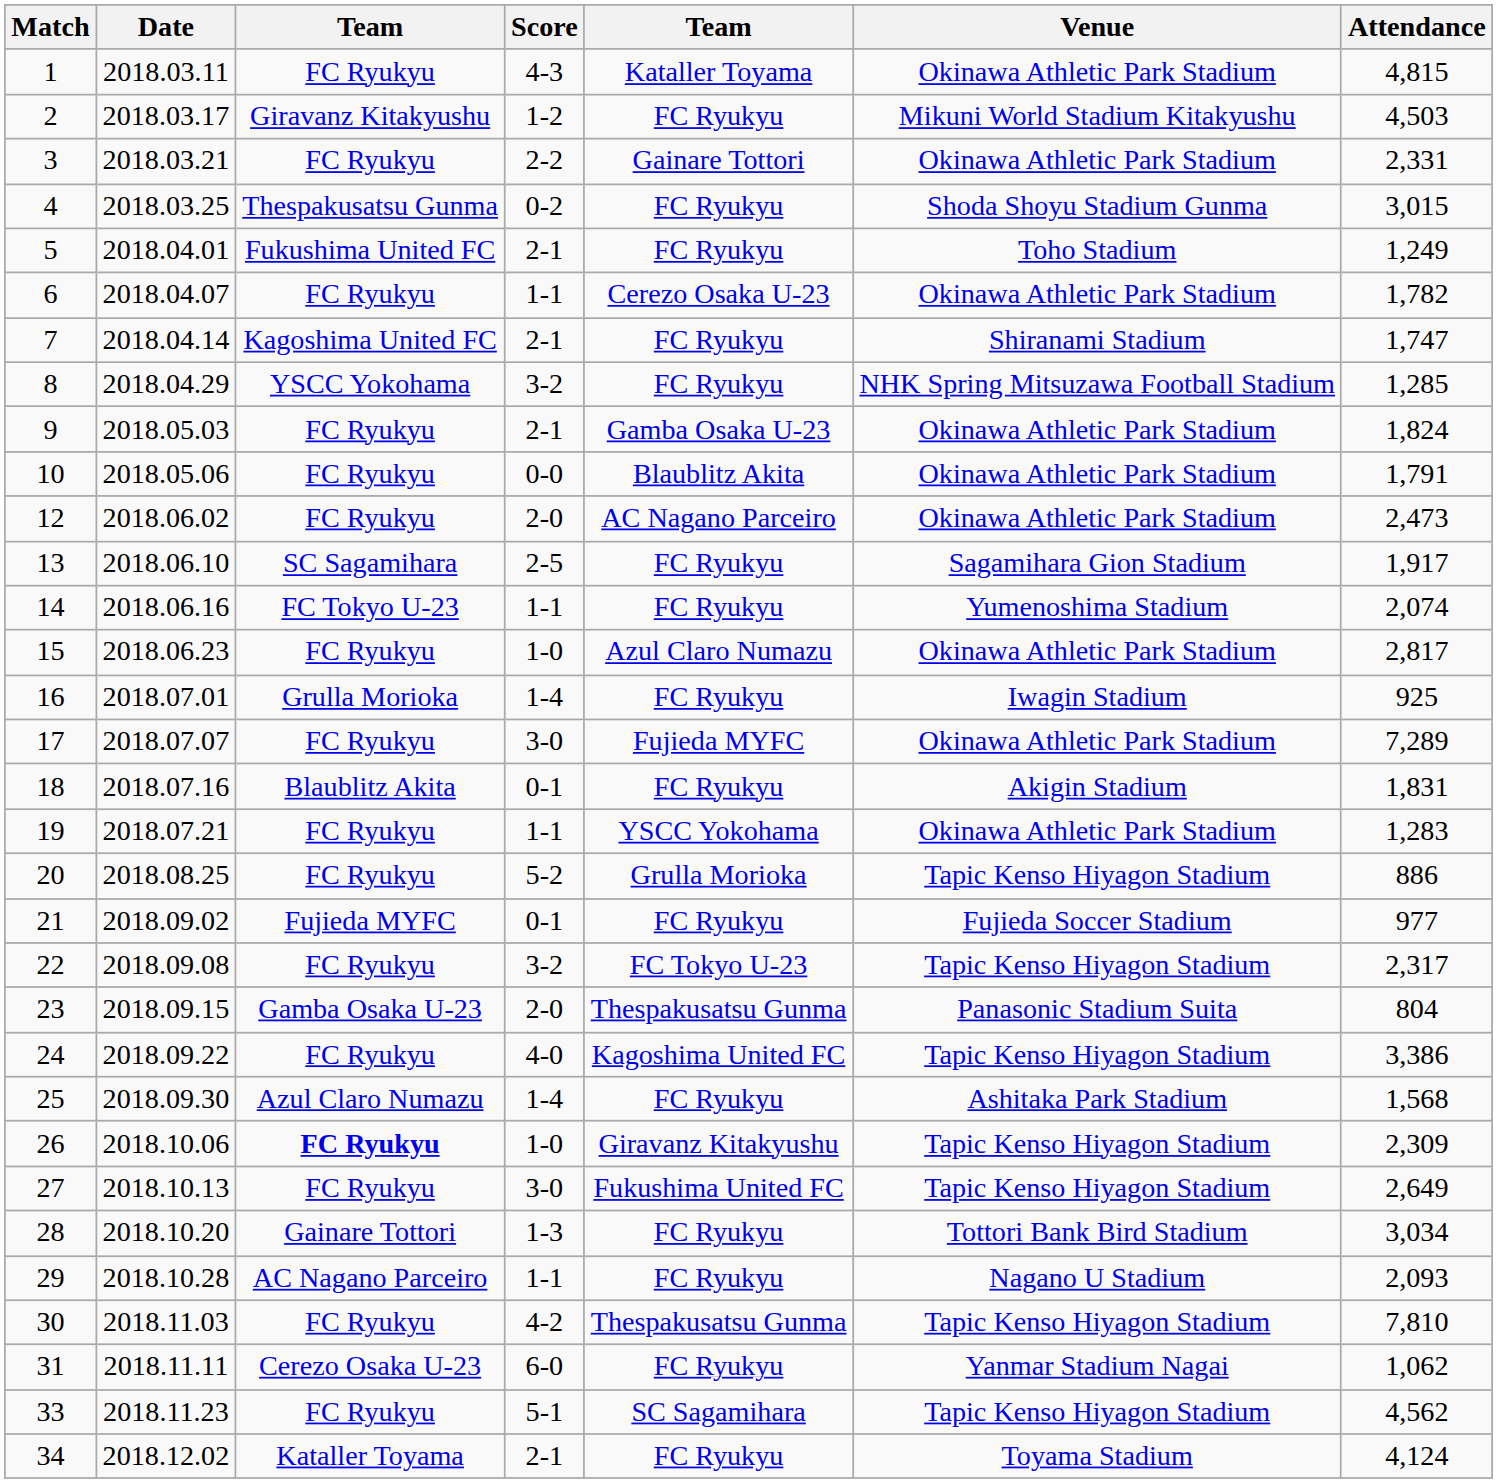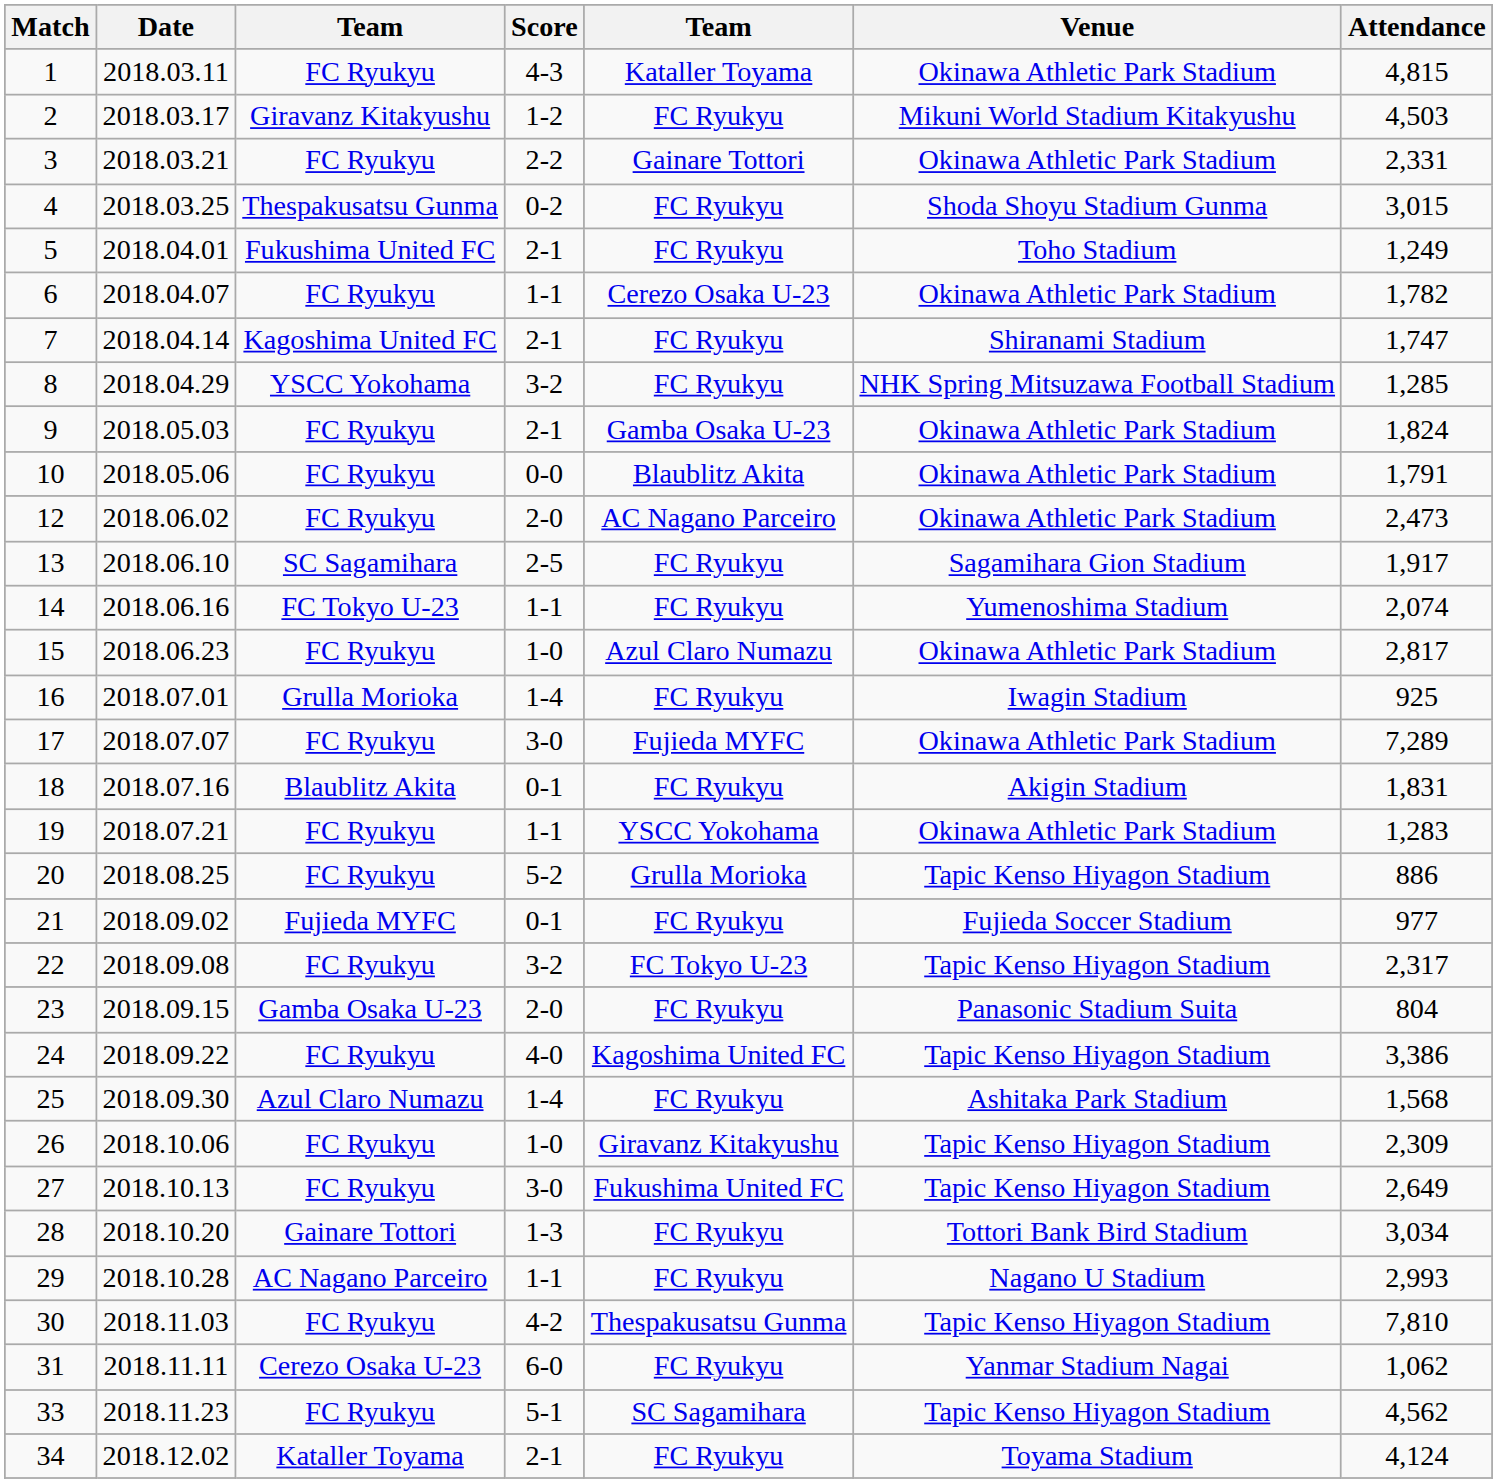 <table class="wikitable" style="text-align:center;">
 <tr>
 <th>Match</th>
 <th>Date</th>
 <th>Team</th>
 <th>Score</th>
 <th>Team</th>
 <th>Venue</th>
 <th>Attendance</th>
 </tr>
 <tr>
 <td>1</td>
 <td>2018.03.11</td>
 <td><a href='#'>FC Ryukyu</a></td>
 <td>4-3</td>
 <td><a href='#'>Kataller Toyama</a></td>
 <td><a href='#'>Okinawa Athletic Park Stadium</a></td>
 <td>4,815</td>
 </tr>
 <tr>
 <td>2</td>
 <td>2018.03.17</td>
 <td><a href='#'>Giravanz Kitakyushu</a></td>
 <td>1-2</td>
 <td><a href='#'>FC Ryukyu</a></td>
 <td><a href='#'>Mikuni World Stadium Kitakyushu</a></td>
 <td>4,503</td>
 </tr>
 <tr>
 <td>3</td>
 <td>2018.03.21</td>
 <td><a href='#'>FC Ryukyu</a></td>
 <td>2-2</td>
 <td><a href='#'>Gainare Tottori</a></td>
 <td><a href='#'>Okinawa Athletic Park Stadium</a></td>
 <td>2,331</td>
 </tr>
 <tr>
 <td>4</td>
 <td>2018.03.25</td>
 <td><a href='#'>Thespakusatsu Gunma</a></td>
 <td>0-2</td>
 <td><a href='#'>FC Ryukyu</a></td>
 <td><a href='#'>Shoda Shoyu Stadium Gunma</a></td>
 <td>3,015</td>
 </tr>
 <tr>
 <td>5</td>
 <td>2018.04.01</td>
 <td><a href='#'>Fukushima United FC</a></td>
 <td>2-1</td>
 <td><a href='#'>FC Ryukyu</a></td>
 <td><a href='#'>Toho Stadium</a></td>
 <td>1,249</td>
 </tr>
 <tr>
 <td>6</td>
 <td>2018.04.07</td>
 <td><a href='#'>FC Ryukyu</a></td>
 <td>1-1</td>
 <td><a href='#'>Cerezo Osaka U-23</a></td>
 <td><a href='#'>Okinawa Athletic Park Stadium</a></td>
 <td>1,782</td>
 </tr>
 <tr>
 <td>7</td>
 <td>2018.04.14</td>
 <td><a href='#'>Kagoshima United FC</a></td>
 <td>2-1</td>
 <td><a href='#'>FC Ryukyu</a></td>
 <td><a href='#'>Shiranami Stadium</a></td>
 <td>1,747</td>
 </tr>
 <tr>
 <td>8</td>
 <td>2018.04.29</td>
 <td><a href='#'>YSCC Yokohama</a></td>
 <td>3-2</td>
 <td><a href='#'>FC Ryukyu</a></td>
 <td><a href='#'>NHK Spring Mitsuzawa Football Stadium</a></td>
 <td>1,285</td>
 </tr>
 <tr>
 <td>9</td>
 <td>2018.05.03</td>
 <td><a href='#'>FC Ryukyu</a></td>
 <td>2-1</td>
 <td><a href='#'>Gamba Osaka U-23</a></td>
 <td><a href='#'>Okinawa Athletic Park Stadium</a></td>
 <td>1,824</td>
 </tr>
 <tr>
 <td>10</td>
 <td>2018.05.06</td>
 <td><a href='#'>FC Ryukyu</a></td>
 <td>0-0</td>
 <td><a href='#'>Blaublitz Akita</a></td>
 <td><a href='#'>Okinawa Athletic Park Stadium</a></td>
 <td>1,791</td>
 </tr>
 <tr>
 <td>12</td>
 <td>2018.06.02</td>
 <td><a href='#'>FC Ryukyu</a></td>
 <td>2-0</td>
 <td><a href='#'>AC Nagano Parceiro</a></td>
 <td><a href='#'>Okinawa Athletic Park Stadium</a></td>
 <td>2,473</td>
 </tr>
 <tr>
 <td>13</td>
 <td>2018.06.10</td>
 <td><a href='#'>SC Sagamihara</a></td>
 <td>2-5</td>
 <td><a href='#'>FC Ryukyu</a></td>
 <td><a href='#'>Sagamihara Gion Stadium</a></td>
 <td>1,917</td>
 </tr>
 <tr>
 <td>14</td>
 <td>2018.06.16</td>
 <td><a href='#'>FC Tokyo U-23</a></td>
 <td>1-1</td>
 <td><a href='#'>FC Ryukyu</a></td>
 <td><a href='#'>Yumenoshima Stadium</a></td>
 <td>2,074</td>
 </tr>
 <tr>
 <td>15</td>
 <td>2018.06.23</td>
 <td><a href='#'>FC Ryukyu</a></td>
 <td>1-0</td>
 <td><a href='#'>Azul Claro Numazu</a></td>
 <td><a href='#'>Okinawa Athletic Park Stadium</a></td>
 <td>2,817</td>
 </tr>
 <tr>
 <td>16</td>
 <td>2018.07.01</td>
 <td><a href='#'>Grulla Morioka</a></td>
 <td>1-4</td>
 <td><a href='#'>FC Ryukyu</a></td>
 <td><a href='#'>Iwagin Stadium</a></td>
 <td>925</td>
 </tr>
 <tr>
 <td>17</td>
 <td>2018.07.07</td>
 <td><a href='#'>FC Ryukyu</a></td>
 <td>3-0</td>
 <td><a href='#'>Fujieda MYFC</a></td>
 <td><a href='#'>Okinawa Athletic Park Stadium</a></td>
 <td>7,289</td>
 </tr>
 <tr>
 <td>18</td>
 <td>2018.07.16</td>
 <td><a href='#'>Blaublitz Akita</a></td>
 <td>0-1</td>
 <td><a href='#'>FC Ryukyu</a></td>
 <td><a href='#'>Akigin Stadium</a></td>
 <td>1,831</td>
 </tr>
 <tr>
 <td>19</td>
 <td>2018.07.21</td>
 <td><a href='#'>FC Ryukyu</a></td>
 <td>1-1</td>
 <td><a href='#'>YSCC Yokohama</a></td>
 <td><a href='#'>Okinawa Athletic Park Stadium</a></td>
 <td>1,283</td>
 </tr>
 <tr>
 <td>20</td>
 <td>2018.08.25</td>
 <td><a href='#'>FC Ryukyu</a></td>
 <td>5-2</td>
 <td><a href='#'>Grulla Morioka</a></td>
 <td><a href='#'>Tapic Kenso Hiyagon Stadium</a></td>
 <td>886</td>
 </tr>
 <tr>
 <td>21</td>
 <td>2018.09.02</td>
 <td><a href='#'>Fujieda MYFC</a></td>
 <td>0-1</td>
 <td><a href='#'>FC Ryukyu</a></td>
 <td><a href='#'>Fujieda Soccer Stadium</a></td>
 <td>977</td>
 </tr>
 <tr>
 <td>22</td>
 <td>2018.09.08</td>
 <td><a href='#'>FC Ryukyu</a></td>
 <td>3-2</td>
 <td><a href='#'>FC Tokyo U-23</a></td>
 <td><a href='#'>Tapic Kenso Hiyagon Stadium</a></td>
 <td>2,317</td>
 </tr>
 <tr>
 <td>23</td>
 <td>2018.09.15</td>
 <td><a href='#'>Gamba Osaka U-23</a></td>
 <td>2-0</td>
-<td><a href='#'>Thespakusatsu Gunma</a></td>
+<td><a href='#'>FC Ryukyu</a></td>
 <td><a href='#'>Panasonic Stadium Suita</a></td>
 <td>804</td>
 </tr>
 <tr>
 <td>24</td>
 <td>2018.09.22</td>
 <td><a href='#'>FC Ryukyu</a></td>
 <td>4-0</td>
 <td><a href='#'>Kagoshima United FC</a></td>
 <td><a href='#'>Tapic Kenso Hiyagon Stadium</a></td>
 <td>3,386</td>
 </tr>
 <tr>
 <td>25</td>
 <td>2018.09.30</td>
 <td><a href='#'>Azul Claro Numazu</a></td>
 <td>1-4</td>
 <td><a href='#'>FC Ryukyu</a></td>
 <td><a href='#'>Ashitaka Park Stadium</a></td>
 <td>1,568</td>
 </tr>
 <tr>
 <td>26</td>
 <td>2018.10.06</td>
-<td><strong><a href='#'>FC Ryukyu</a></strong></td>
+<td><a href='#'>FC Ryukyu</a></td>
 <td>1-0</td>
 <td><a href='#'>Giravanz Kitakyushu</a></td>
 <td><a href='#'>Tapic Kenso Hiyagon Stadium</a></td>
 <td>2,309</td>
 </tr>
 <tr>
 <td>27</td>
 <td>2018.10.13</td>
 <td><a href='#'>FC Ryukyu</a></td>
 <td>3-0</td>
 <td><a href='#'>Fukushima United FC</a></td>
 <td><a href='#'>Tapic Kenso Hiyagon Stadium</a></td>
 <td>2,649</td>
 </tr>
 <tr>
 <td>28</td>
 <td>2018.10.20</td>
 <td><a href='#'>Gainare Tottori</a></td>
 <td>1-3</td>
 <td><a href='#'>FC Ryukyu</a></td>
 <td><a href='#'>Tottori Bank Bird Stadium</a></td>
 <td>3,034</td>
 </tr>
 <tr>
 <td>29</td>
 <td>2018.10.28</td>
 <td><a href='#'>AC Nagano Parceiro</a></td>
 <td>1-1</td>
 <td><a href='#'>FC Ryukyu</a></td>
 <td><a href='#'>Nagano U Stadium</a></td>
-<td>2,093</td>
+<td>2,993</td>
 </tr>
 <tr>
 <td>30</td>
 <td>2018.11.03</td>
 <td><a href='#'>FC Ryukyu</a></td>
 <td>4-2</td>
 <td><a href='#'>Thespakusatsu Gunma</a></td>
 <td><a href='#'>Tapic Kenso Hiyagon Stadium</a></td>
 <td>7,810</td>
 </tr>
 <tr>
 <td>31</td>
 <td>2018.11.11</td>
 <td><a href='#'>Cerezo Osaka U-23</a></td>
 <td>6-0</td>
 <td><a href='#'>FC Ryukyu</a></td>
 <td><a href='#'>Yanmar Stadium Nagai</a></td>
 <td>1,062</td>
 </tr>
 <tr>
 <td>33</td>
 <td>2018.11.23</td>
 <td><a href='#'>FC Ryukyu</a></td>
 <td>5-1</td>
 <td><a href='#'>SC Sagamihara</a></td>
 <td><a href='#'>Tapic Kenso Hiyagon Stadium</a></td>
 <td>4,562</td>
 </tr>
 <tr>
 <td>34</td>
 <td>2018.12.02</td>
 <td><a href='#'>Kataller Toyama</a></td>
 <td>2-1</td>
 <td><a href='#'>FC Ryukyu</a></td>
 <td><a href='#'>Toyama Stadium</a></td>
 <td>4,124</td>
 </tr>
 </table>
